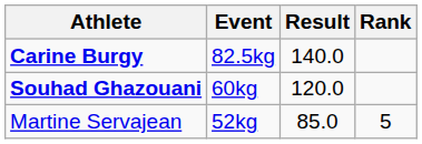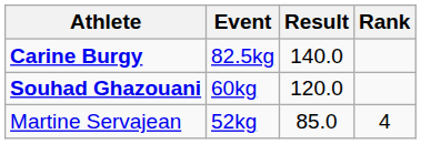 <table class=wikitable style="font-size:90%">
 <tr>
 <th>Athlete</th>
 <th>Event</th>
 <th>Result</th>
 <th>Rank</th>
 </tr>
 <tr>
 <td><strong><a href='#'>Carine Burgy</a></strong></td>
 <td><a href='#'>82.5kg</a></td>
 <td style="text-align:center;">140.0</td>
 <td style="text-align:center;"></td>
 </tr>
 <tr>
 <td><strong><a href='#'>Souhad Ghazouani</a></strong></td>
 <td><a href='#'>60kg</a></td>
 <td style="text-align:center;">120.0</td>
 <td style="text-align:center;"></td>
 </tr>
 <tr>
 <td><a href='#'>Martine Servajean</a></td>
 <td><a href='#'>52kg</a></td>
 <td style="text-align:center;">85.0</td>
-<td style="text-align:center;">5</td>
+<td style="text-align:center;">4</td>
 </tr>
 </table>
